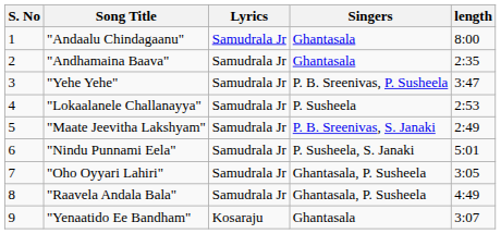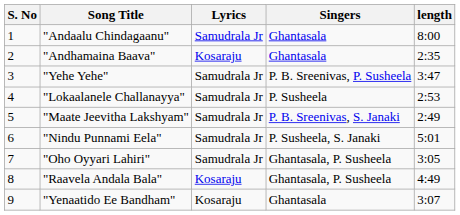 <table class="wikitable">
 <tr>
 <th>S. No</th>
 <th>Song Title</th>
 <th>Lyrics</th>
 <th>Singers</th>
 <th>length</th>
 </tr>
 <tr>
 <td>1</td>
 <td>"Andaalu Chindagaanu"</td>
 <td><a href='#'>Samudrala Jr</a></td>
 <td><a href='#'>Ghantasala</a></td>
 <td>8:00</td>
 </tr>
 <tr>
 <td>2</td>
 <td>"Andhamaina Baava"</td>
-<td>Samudrala Jr</td>
+<td><a href='#'>Kosaraju</a></td>
 <td><a href='#'>Ghantasala</a></td>
 <td>2:35</td>
 </tr>
 <tr>
 <td>3</td>
 <td>"Yehe Yehe"</td>
 <td>Samudrala Jr</td>
 <td>P. B. Sreenivas, <a href='#'>P. Susheela</a></td>
 <td>3:47</td>
 </tr>
 <tr>
 <td>4</td>
 <td>"Lokaalanele Challanayya"</td>
 <td>Samudrala Jr</td>
 <td>P. Susheela</td>
 <td>2:53</td>
 </tr>
 <tr>
 <td>5</td>
 <td>"Maate Jeevitha Lakshyam"</td>
 <td>Samudrala Jr</td>
 <td><a href='#'>P. B. Sreenivas</a>, <a href='#'>S. Janaki</a></td>
 <td>2:49</td>
 </tr>
 <tr>
 <td>6</td>
 <td>"Nindu Punnami Eela"</td>
 <td>Samudrala Jr</td>
 <td>P. Susheela, S. Janaki</td>
 <td>5:01</td>
 </tr>
 <tr>
 <td>7</td>
 <td>"Oho Oyyari Lahiri"</td>
 <td>Samudrala Jr</td>
 <td>Ghantasala, P. Susheela</td>
 <td>3:05</td>
 </tr>
 <tr>
 <td>8</td>
 <td>"Raavela Andala Bala"</td>
-<td>Samudrala Jr</td>
+<td><a href='#'>Kosaraju</a></td>
 <td>Ghantasala, P. Susheela</td>
 <td>4:49</td>
 </tr>
 <tr>
 <td>9</td>
 <td>"Yenaatido Ee Bandham"</td>
 <td>Kosaraju</td>
 <td>Ghantasala</td>
 <td>3:07</td>
 </tr>
 </table>
